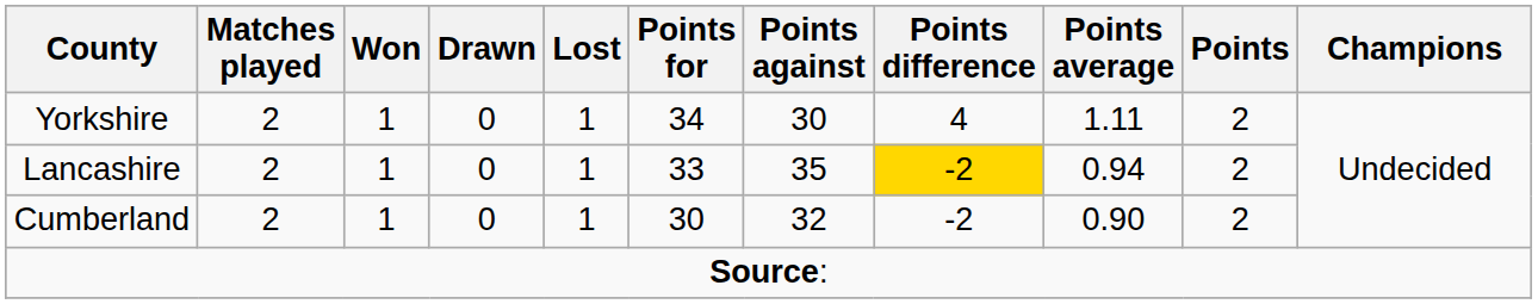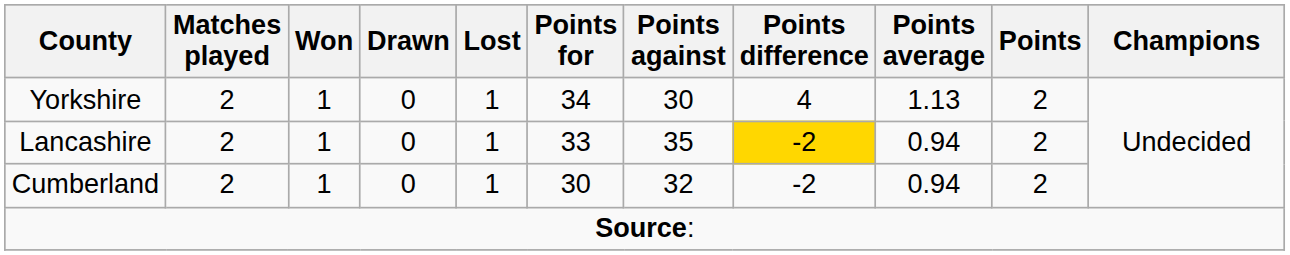 <table class="wikitable plainrowheaders" style="text-align: center; width: 60%">
 <tr>
 <th scope="col" style="width: 5%;">County</th>
 <th scope="col" style="width: 5%;">Matches played</th>
 <th scope="col" style="width: 5%;">Won</th>
 <th scope="col" style="width: 5%;">Drawn</th>
 <th scope="col" style="width: 5%;">Lost</th>
 <th scope="col" style="width: 5%;">Points for</th>
 <th scope="col" style="width: 5%;">Points against</th>
 <th scope="col" style="width: 5%;">Points difference</th>
 <th scope="col" style="width: 5%;">Points average</th>
 <th scope="col" style="width: 5%;">Points</th>
 <th scope="col" style="width: 15%;">Champions</th>
 </tr>
 <tr>
 <td>Yorkshire</td>
 <td>2</td>
 <td>1</td>
 <td>0</td>
 <td>1</td>
 <td>34</td>
 <td>30</td>
 <td>4</td>
-<td>1.11</td>
+<td>1.13</td>
 <td>2</td>
 <td rowspan="3">Undecided</td>
 </tr>
 <tr>
 <td>Lancashire</td>
 <td>2</td>
 <td>1</td>
 <td>0</td>
 <td>1</td>
 <td>33</td>
 <td>35</td>
 <td style="background: gold;">-2</td>
 <td>0.94</td>
 <td>2</td>
 </tr>
 <tr>
 <td>Cumberland</td>
 <td>2</td>
 <td>1</td>
 <td>0</td>
 <td>1</td>
 <td>30</td>
 <td>32</td>
 <td>-2</td>
-<td>0.90</td>
+<td>0.94</td>
 <td>2</td>
 </tr>
 <tr>
 <td colspan="11"><strong>Source</strong>:</td>
 </tr>
 </table>
